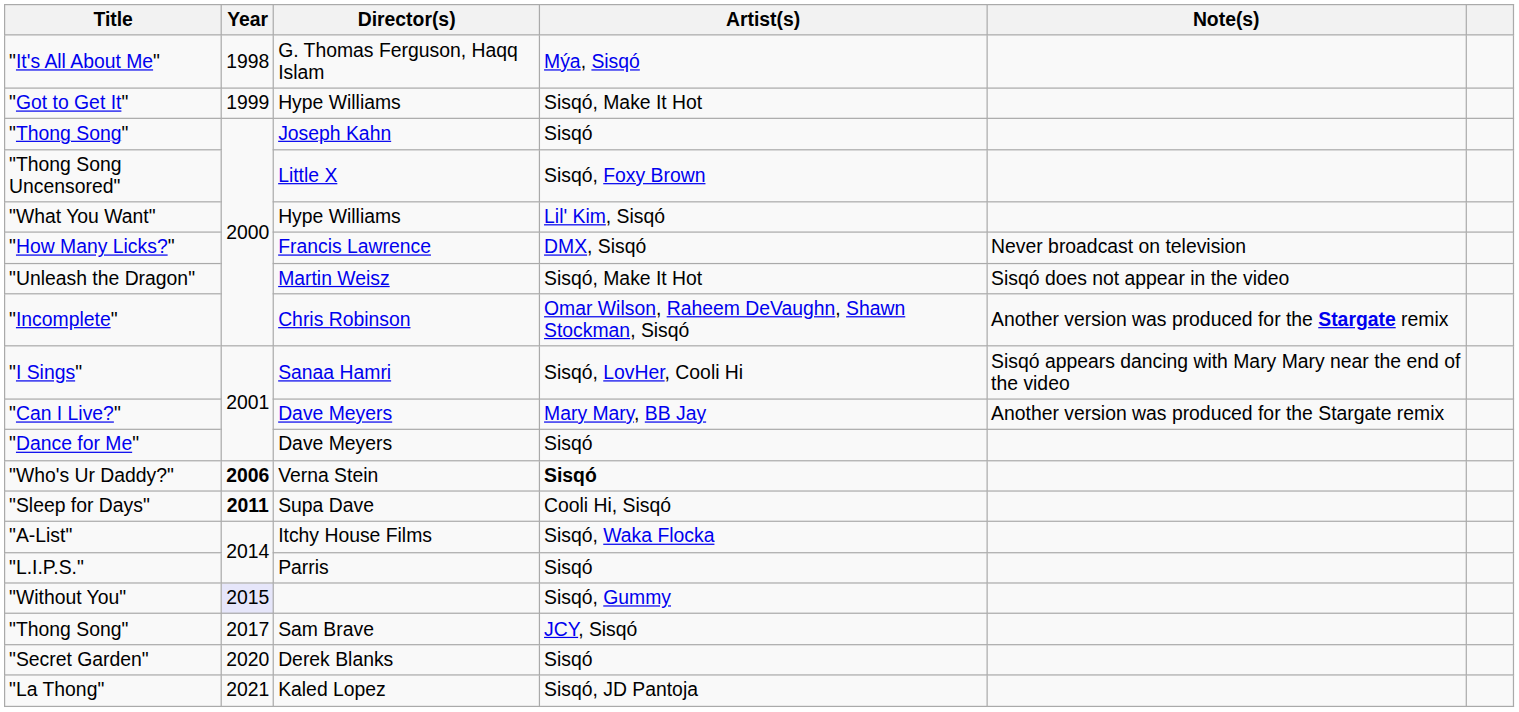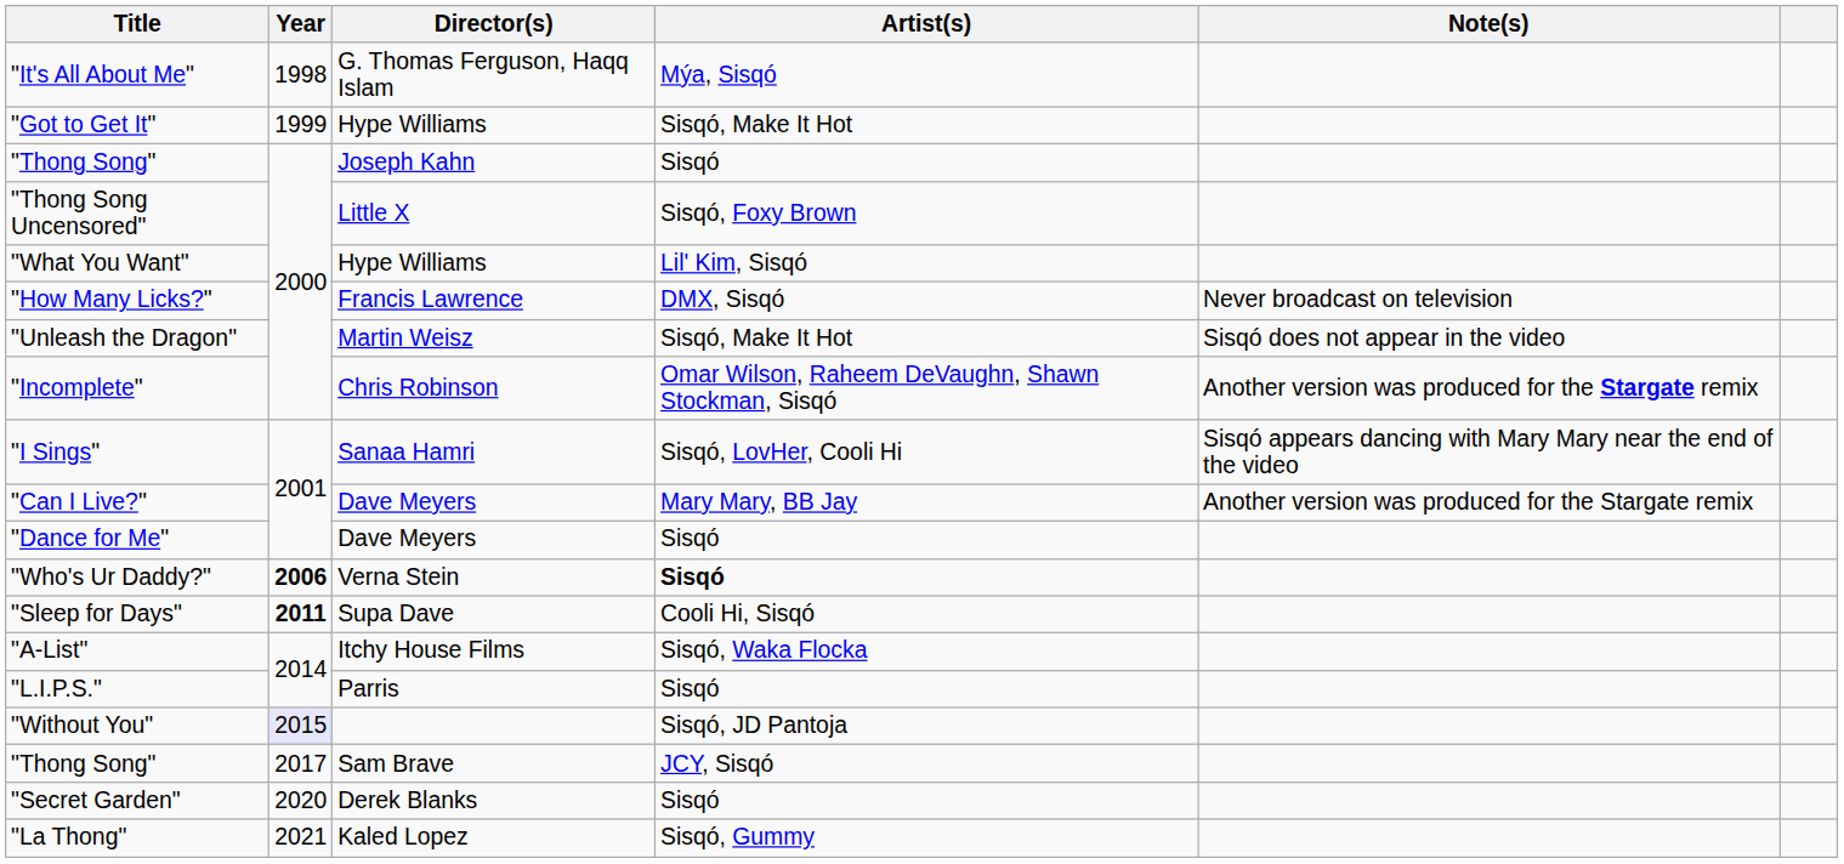 <table class="wikitable plainrowheaders sortable">
 <tr>
 <th scope="col">Title</th>
 <th scope="col">Year</th>
 <th scope="col">Director(s)</th>
 <th scope="col">Artist(s)</th>
 <th scope="col">Note(s)</th>
 <th scope="col" style="width:2em;" class="unsortable"></th>
 </tr>
 <tr>
 <td>"<a href='#'>It's All About Me</a>"</td>
 <td align="center">1998</td>
 <td>G. Thomas Ferguson, Haqq Islam</td>
 <td><a href='#'>Mýa</a>, <a href='#'>Sisqó</a></td>
 <td></td>
 <td></td>
 </tr>
 <tr>
 <td>"<a href='#'>Got to Get It</a>"</td>
 <td align="center">1999</td>
 <td>Hype Williams</td>
 <td>Sisqó, Make It Hot</td>
 <td></td>
 <td></td>
 </tr>
 <tr>
 <td>"<a href='#'>Thong Song</a>"</td>
 <td rowspan="6" align="center">2000</td>
 <td><a href='#'>Joseph Kahn</a></td>
 <td>Sisqó</td>
 <td></td>
 <td></td>
 </tr>
 <tr>
 <td>"Thong Song Uncensored"</td>
 <td><a href='#'>Little X</a></td>
 <td>Sisqó, <a href='#'>Foxy Brown</a></td>
 <td></td>
 <td></td>
 </tr>
 <tr>
 <td>"What You Want"</td>
 <td>Hype Williams</td>
 <td><a href='#'>Lil' Kim</a>, Sisqó</td>
 <td></td>
 <td></td>
 </tr>
 <tr>
 <td>"<a href='#'>How Many Licks?</a>"</td>
 <td><a href='#'>Francis Lawrence</a></td>
 <td><a href='#'>DMX</a>, Sisqó</td>
 <td>Never broadcast on television</td>
 <td></td>
 </tr>
 <tr>
 <td>"Unleash the Dragon"</td>
 <td><a href='#'>Martin Weisz</a></td>
 <td>Sisqó, Make It Hot</td>
 <td>Sisqó does not appear in the video</td>
 <td></td>
 </tr>
 <tr>
 <td>"<a href='#'>Incomplete</a>"</td>
 <td><a href='#'>Chris Robinson</a></td>
 <td><a href='#'>Omar Wilson</a>, <a href='#'>Raheem DeVaughn</a>, <a href='#'>Shawn Stockman</a>, Sisqó</td>
 <td>Another version was produced for the <strong><a href='#'>Stargate</a></strong> remix</td>
 <td></td>
 </tr>
 <tr>
 <td>"<a href='#'>I Sings</a>"</td>
 <td rowspan="3" align="center">2001</td>
 <td><a href='#'>Sanaa Hamri</a></td>
 <td>Sisqó, <a href='#'>LovHer</a>, Cooli Hi</td>
 <td>Sisqó appears dancing with Mary Mary near the end of the video</td>
 <td></td>
 </tr>
 <tr>
 <td>"<a href='#'>Can I Live?</a>"</td>
 <td><a href='#'>Dave Meyers</a></td>
 <td><a href='#'>Mary Mary</a>, <a href='#'>BB Jay</a></td>
 <td>Another version was produced for the Stargate remix</td>
 <td></td>
 </tr>
 <tr>
 <td>"<a href='#'>Dance for Me</a>"</td>
 <td>Dave Meyers</td>
 <td>Sisqó</td>
 <td></td>
 <td></td>
 </tr>
 <tr>
 <td>"Who's Ur Daddy?"</td>
 <td align="center"><strong>2006</strong></td>
 <td>Verna Stein</td>
 <td><strong>Sisqó</strong></td>
 <td></td>
 <td></td>
 </tr>
 <tr>
 <td>"Sleep for Days"</td>
 <td align="center"><strong>2011</strong></td>
 <td>Supa Dave</td>
 <td>Cooli Hi, Sisqó</td>
 <td></td>
 <td></td>
 </tr>
 <tr>
 <td>"A-List"</td>
 <td rowspan="2" align="center">2014</td>
 <td>Itchy House Films</td>
 <td>Sisqó, <a href='#'>Waka Flocka</a></td>
 <td></td>
 <td></td>
 </tr>
 <tr>
 <td>"L.I.P.S."</td>
 <td>Parris</td>
 <td>Sisqó</td>
 <td></td>
 <td></td>
 </tr>
 <tr>
 <td>"Without You"</td>
 <td align="center" style="background: lavender;">2015</td>
 <td></td>
-<td>Sisqó, <a href='#'>Gummy</a></td>
+<td>Sisqó, JD Pantoja</td>
 <td></td>
 <td></td>
 </tr>
 <tr>
 <td>"Thong Song"</td>
 <td align="center">2017</td>
 <td>Sam Brave</td>
 <td><a href='#'>JCY</a>, Sisqó</td>
 <td></td>
 <td></td>
 </tr>
 <tr>
 <td>"Secret Garden"</td>
 <td align="center">2020</td>
 <td>Derek Blanks</td>
 <td>Sisqó</td>
 <td></td>
 <td></td>
 </tr>
 <tr>
 <td>"La Thong"</td>
 <td align="center">2021</td>
 <td>Kaled Lopez</td>
-<td>Sisqó, JD Pantoja</td>
+<td>Sisqó, <a href='#'>Gummy</a></td>
 <td></td>
 <td></td>
 </tr>
 </table>
